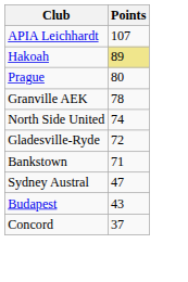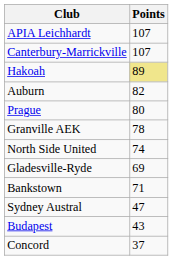 <table class="wikitable col1left col2right">
 <tr>
 <th>Club</th>
 <th>Points</th>
 </tr>
 <tr>
 <td><a href='#'>APIA Leichhardt</a></td>
 <td>107</td>
 </tr>
 <tr>
+<td><a href='#'>Canterbury-Marrickville</a></td>
+<td>107</td>
+</tr>
+<tr>
 <td><a href='#'>Hakoah</a></td>
 <td style="background: khaki;">89</td>
+</tr>
+<tr>
+<td>Auburn</td>
+<td>82</td>
 </tr>
 <tr>
 <td><a href='#'>Prague</a></td>
 <td>80</td>
 </tr>
 <tr>
 <td>Granville AEK</td>
 <td>78</td>
 </tr>
 <tr>
 <td>North Side United</td>
 <td>74</td>
 </tr>
 <tr>
 <td>Gladesville-Ryde</td>
-<td>72</td>
+<td>69</td>
 </tr>
 <tr>
 <td>Bankstown</td>
 <td>71</td>
 </tr>
 <tr>
 <td>Sydney Austral</td>
 <td>47</td>
 </tr>
 <tr>
 <td><a href='#'>Budapest</a></td>
 <td>43</td>
 </tr>
 <tr>
 <td>Concord</td>
 <td>37</td>
 </tr>
 </table>
